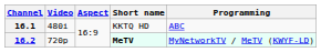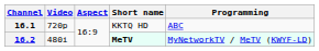 <table class="wikitable">
 <tr>
 <th scope = "col"><a href='#'>Channel</a></th>
 <th scope = "col"><a href='#'>Video</a></th>
 <th scope = "col"><a href='#'>Aspect</a></th>
 <th scope = "col">Short name</th>
 <th scope = "col">Programming</th>
 </tr>
 <tr>
 <th scope = "row">16.1</th>
-<td>480i</td>
+<td>720p</td>
 <td rowspan="2">16:9</td>
 <td>KKTQ HD</td>
 <td><a href='#'>ABC</a></td>
 </tr>
 <tr>
 <th scope = "row"><a href='#'>16.2</a></th>
-<td>720p</td>
+<td>480i</td>
 <td style="background-color: #E6FFF7;"><strong>MeTV</strong></td>
 <td style="background-color: #E6FFF7;"><a href='#'>MyNetworkTV</a> / <a href='#'>MeTV</a> (<a href='#'>KWYF-LD</a>)</td>
 </tr>
 </table>
